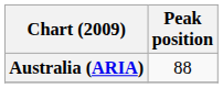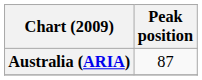 <table class="wikitable sortable plainrowheaders" style="text-align:center">
 <tr>
 <th scope="col">Chart (2009)</th>
 <th scope="col">Peak<br>position</th>
 </tr>
 <tr>
 <th scope="row">Australia (<a href='#'>ARIA</a>)</th>
-<td>88</td>
+<td>87</td>
 </tr>
 <tr>
 </tr>
 <tr>
 </tr>
 <tr>
 </tr>
 <tr>
 </tr>
 <tr>
 </tr>
 <tr>
 </tr>
 <tr>
 </tr>
 </table>
